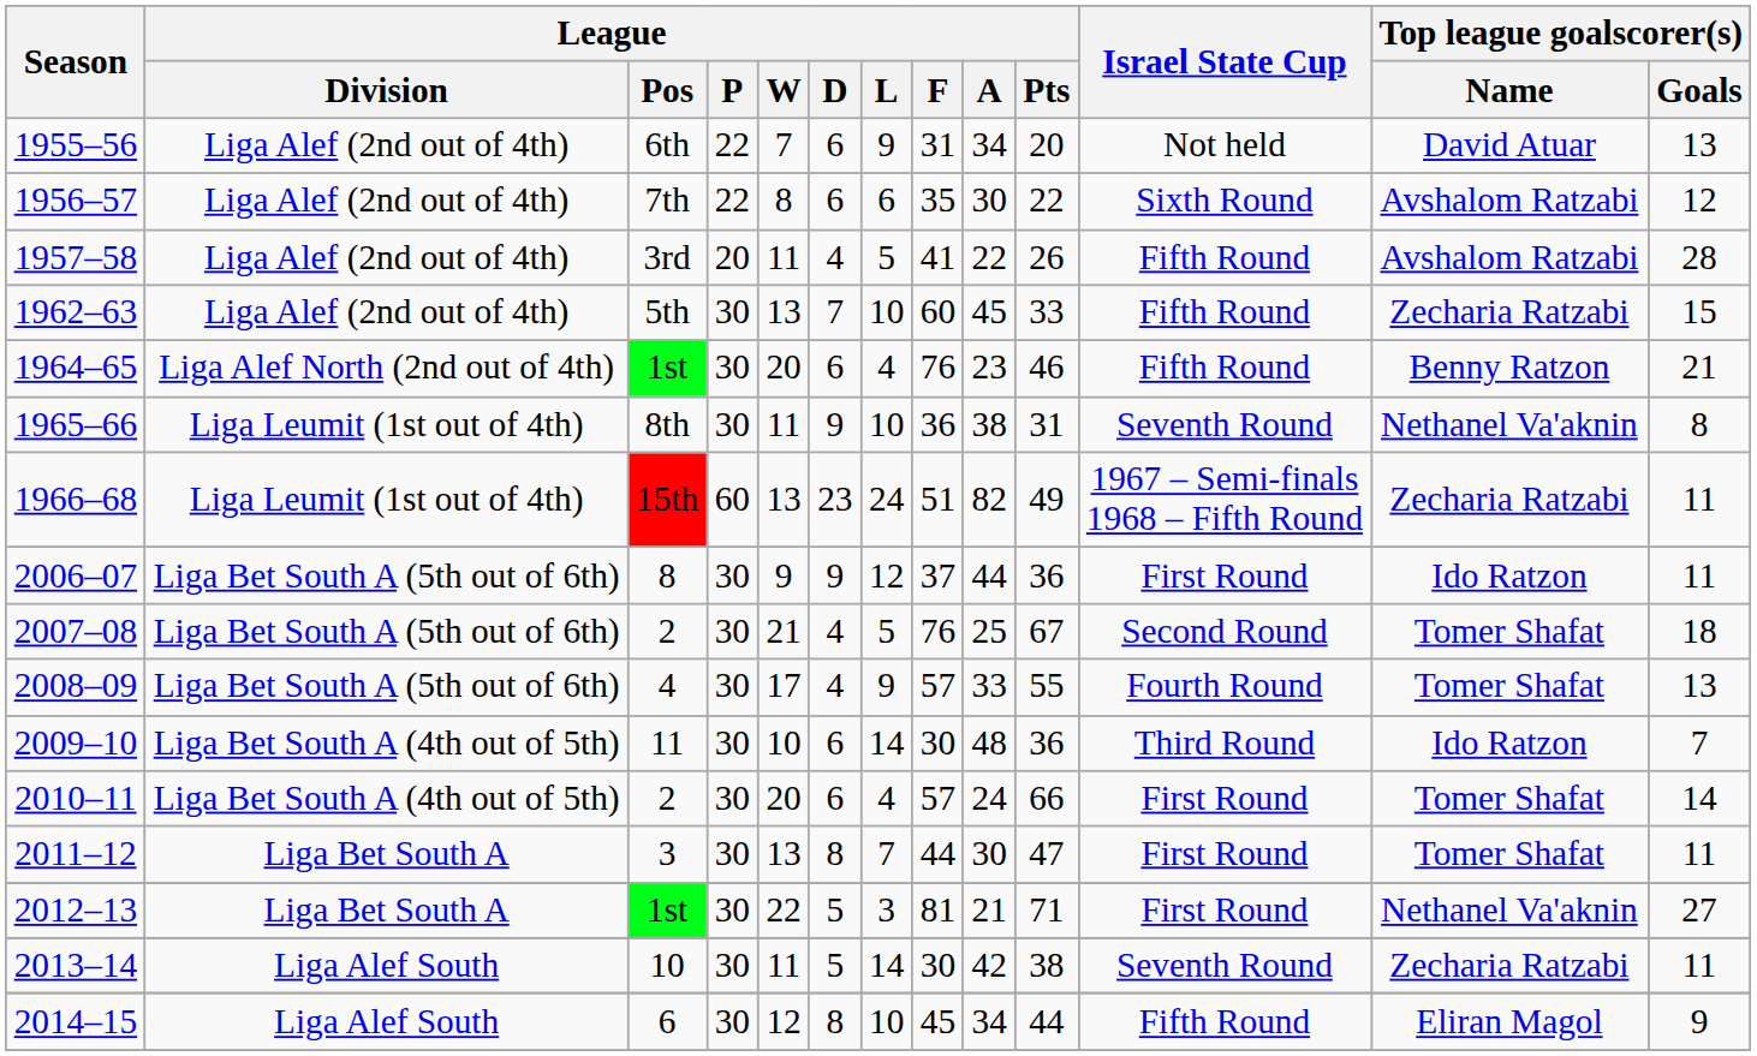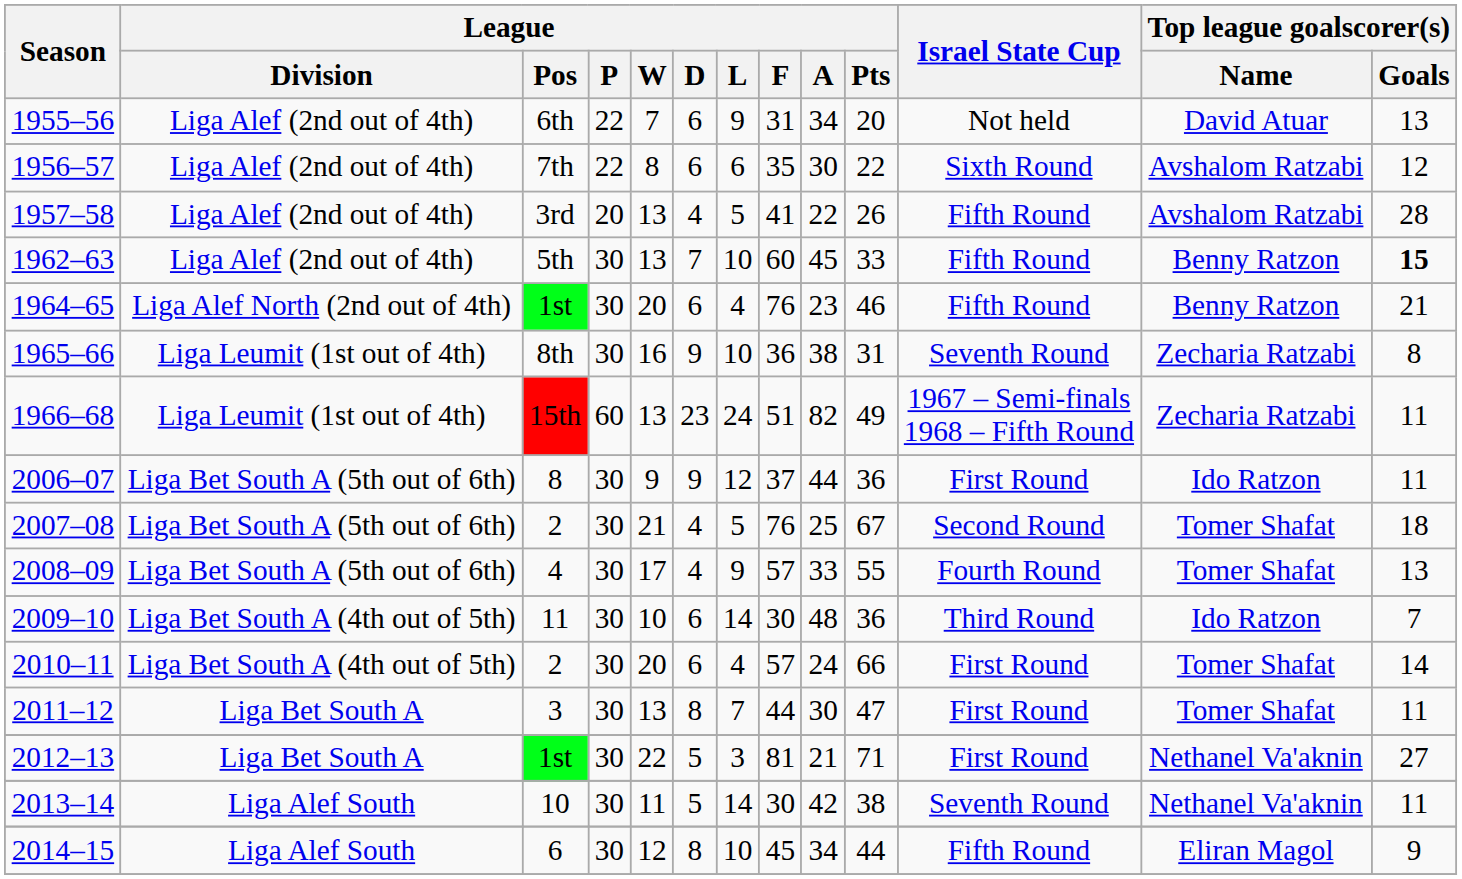 <table class="wikitable">
 <tr>
 <th rowspan=2>Season</th>
 <th colspan=9>League</th>
 <th rowspan=2><a href='#'>Israel State Cup</a></th>
 <th colspan=2>Top league goalscorer(s)</th>
 </tr>
 <tr>
 <th>Division</th>
 <th>Pos</th>
 <th>P</th>
 <th>W</th>
 <th>D</th>
 <th>L</th>
 <th>F</th>
 <th>A</th>
 <th>Pts</th>
 <th>Name</th>
 <th>Goals</th>
 </tr>
 <tr align=center>
 <td><a href='#'>1955–56</a></td>
 <td><a href='#'>Liga Alef</a> (2nd out of 4th)</td>
 <td>6th</td>
 <td>22</td>
 <td>7</td>
 <td>6</td>
 <td>9</td>
 <td>31</td>
 <td>34</td>
 <td>20</td>
 <td>Not held</td>
 <td align=center><a href='#'>David Atuar</a></td>
 <td>13</td>
 </tr>
 <tr align=center>
 <td><a href='#'>1956–57</a></td>
 <td><a href='#'>Liga Alef</a> (2nd out of 4th)</td>
 <td>7th</td>
 <td>22</td>
 <td>8</td>
 <td>6</td>
 <td>6</td>
 <td>35</td>
 <td>30</td>
 <td>22</td>
 <td><a href='#'>Sixth Round</a></td>
 <td align=center><a href='#'>Avshalom Ratzabi</a></td>
 <td>12</td>
 </tr>
 <tr align=center>
 <td><a href='#'>1957–58</a></td>
 <td><a href='#'>Liga Alef</a> (2nd out of 4th)</td>
 <td>3rd</td>
 <td>20</td>
-<td>11</td>
+<td>13</td>
 <td>4</td>
 <td>5</td>
 <td>41</td>
 <td>22</td>
 <td>26</td>
 <td><a href='#'>Fifth Round</a></td>
 <td align=center><a href='#'>Avshalom Ratzabi</a></td>
 <td>28</td>
 </tr>
 <tr align=center>
 <td><a href='#'>1962–63</a></td>
 <td><a href='#'>Liga Alef</a> (2nd out of 4th)</td>
 <td>5th</td>
 <td>30</td>
 <td>13</td>
 <td>7</td>
 <td>10</td>
 <td>60</td>
 <td>45</td>
 <td>33</td>
 <td><a href='#'>Fifth Round</a></td>
-<td align=center><a href='#'>Zecharia Ratzabi</a></td>
-<td>15</td>
+<td align=center><a href='#'>Benny Ratzon</a></td>
+<td><strong>15</strong></td>
 </tr>
 <tr align=center>
 <td><a href='#'>1964–65</a></td>
 <td><a href='#'>Liga Alef North</a> (2nd out of 4th)</td>
 <td rowspan="1" bgcolor="#00ff18">1st</td>
 <td>30</td>
 <td>20</td>
 <td>6</td>
 <td>4</td>
 <td>76</td>
 <td>23</td>
 <td>46</td>
 <td><a href='#'>Fifth Round</a></td>
 <td align=center><a href='#'>Benny Ratzon</a></td>
 <td>21</td>
 </tr>
 <tr align=center>
 <td><a href='#'>1965–66</a></td>
 <td><a href='#'>Liga Leumit</a> (1st out of 4th)</td>
 <td>8th</td>
 <td>30</td>
-<td>11</td>
+<td>16</td>
 <td>9</td>
 <td>10</td>
 <td>36</td>
 <td>38</td>
 <td>31</td>
 <td><a href='#'>Seventh Round</a></td>
-<td align=center><a href='#'>Nethanel Va'aknin</a></td>
+<td align=center><a href='#'>Zecharia Ratzabi</a></td>
 <td>8</td>
 </tr>
 <tr align=center>
 <td><a href='#'>1966–68</a></td>
 <td><a href='#'>Liga Leumit</a> (1st out of 4th)</td>
 <td rowspan="1" bgcolor="#FF0000">15th</td>
 <td>60</td>
 <td>13</td>
 <td>23</td>
 <td>24</td>
 <td>51</td>
 <td>82</td>
 <td>49</td>
 <td><a href='#'>1967 – Semi-finals</a> <br> <a href='#'>1968 – Fifth Round</a></td>
 <td align=center><a href='#'>Zecharia Ratzabi</a></td>
 <td>11</td>
 </tr>
 <tr align=center>
 <td><a href='#'>2006–07</a></td>
 <td><a href='#'>Liga Bet South A</a> (5th out of 6th)</td>
 <td>8</td>
 <td>30</td>
 <td>9</td>
 <td>9</td>
 <td>12</td>
 <td>37</td>
 <td>44</td>
 <td>36</td>
 <td><a href='#'>First Round</a></td>
 <td align=center><a href='#'>Ido Ratzon</a></td>
 <td>11</td>
 </tr>
 <tr align=center>
 <td><a href='#'>2007–08</a></td>
 <td><a href='#'>Liga Bet South A</a> (5th out of 6th)</td>
 <td>2</td>
 <td>30</td>
 <td>21</td>
 <td>4</td>
 <td>5</td>
 <td>76</td>
 <td>25</td>
 <td>67</td>
 <td><a href='#'>Second Round</a></td>
 <td align=center><a href='#'>Tomer Shafat</a></td>
 <td>18</td>
 </tr>
 <tr align=center>
 <td><a href='#'>2008–09</a></td>
 <td><a href='#'>Liga Bet South A</a> (5th out of 6th)</td>
 <td>4</td>
 <td>30</td>
 <td>17</td>
 <td>4</td>
 <td>9</td>
 <td>57</td>
 <td>33</td>
 <td>55</td>
 <td><a href='#'>Fourth Round</a></td>
 <td align=center><a href='#'>Tomer Shafat</a></td>
 <td>13</td>
 </tr>
 <tr align=center>
 <td><a href='#'>2009–10</a></td>
 <td><a href='#'>Liga Bet South A</a> (4th out of 5th)</td>
 <td>11</td>
 <td>30</td>
 <td>10</td>
 <td>6</td>
 <td>14</td>
 <td>30</td>
 <td>48</td>
 <td>36</td>
 <td><a href='#'>Third Round</a></td>
 <td align=center><a href='#'>Ido Ratzon</a></td>
 <td>7</td>
 </tr>
 <tr align=center>
 <td><a href='#'>2010–11</a></td>
 <td><a href='#'>Liga Bet South A</a> (4th out of 5th)</td>
 <td>2</td>
 <td>30</td>
 <td>20</td>
 <td>6</td>
 <td>4</td>
 <td>57</td>
 <td>24</td>
 <td>66</td>
 <td><a href='#'>First Round</a></td>
 <td align=center><a href='#'>Tomer Shafat</a></td>
 <td>14</td>
 </tr>
 <tr align=center>
 <td><a href='#'>2011–12</a></td>
 <td><a href='#'>Liga Bet South A</a></td>
 <td>3</td>
 <td>30</td>
 <td>13</td>
 <td>8</td>
 <td>7</td>
 <td>44</td>
 <td>30</td>
 <td>47</td>
 <td><a href='#'>First Round</a></td>
 <td align=center><a href='#'>Tomer Shafat</a></td>
 <td>11</td>
 </tr>
 <tr align=center>
 </tr>
 <tr align=center>
 <td><a href='#'>2012–13</a></td>
 <td><a href='#'>Liga Bet South A</a></td>
 <td rowspan="1" bgcolor="#00ff18">1st</td>
 <td>30</td>
 <td>22</td>
 <td>5</td>
 <td>3</td>
 <td>81</td>
 <td>21</td>
 <td>71</td>
 <td><a href='#'>First Round</a></td>
 <td align=center><a href='#'>Nethanel Va'aknin</a></td>
 <td>27</td>
 </tr>
 <tr align=center>
 </tr>
 <tr align=center>
 <td><a href='#'>2013–14</a></td>
 <td><a href='#'>Liga Alef South</a></td>
 <td>10</td>
 <td>30</td>
 <td>11</td>
 <td>5</td>
 <td>14</td>
 <td>30</td>
 <td>42</td>
 <td>38</td>
 <td><a href='#'>Seventh Round</a></td>
-<td align=center><a href='#'>Zecharia Ratzabi</a></td>
+<td align=center><a href='#'>Nethanel Va'aknin</a></td>
 <td>11</td>
 </tr>
 <tr align=center>
 </tr>
 <tr align=center>
 <td><a href='#'>2014–15</a></td>
 <td><a href='#'>Liga Alef South</a></td>
 <td>6</td>
 <td>30</td>
 <td>12</td>
 <td>8</td>
 <td>10</td>
 <td>45</td>
 <td>34</td>
 <td>44</td>
 <td><a href='#'>Fifth Round</a></td>
 <td align=center><a href='#'>Eliran Magol</a></td>
 <td>9</td>
 </tr>
 <tr align=center>
 </tr>
 </table>
